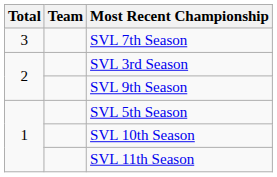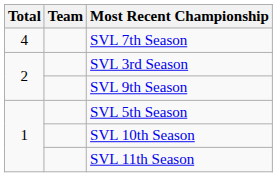 <table class="wikitable">
 <tr>
 <th>Total</th>
 <th>Team</th>
 <th>Most Recent Championship</th>
 </tr>
 <tr>
-<td style="text-align:center">3</td>
+<td style="text-align:center">4</td>
 <td></td>
 <td><a href='#'>SVL 7th Season</a></td>
 </tr>
 <tr>
 <td rowspan=2 style="text-align:center">2</td>
 <td></td>
 <td><a href='#'>SVL 3rd Season</a></td>
 </tr>
 <tr>
 <td></td>
 <td><a href='#'>SVL 9th Season</a></td>
 </tr>
 <tr>
 <td rowspan=3 style="text-align:center">1</td>
 <td></td>
 <td><a href='#'>SVL 5th Season</a></td>
 </tr>
 <tr>
 <td></td>
 <td><a href='#'>SVL 10th Season</a></td>
 </tr>
 <tr>
 <td></td>
 <td><a href='#'>SVL 11th Season</a></td>
 </tr>
 </table>
